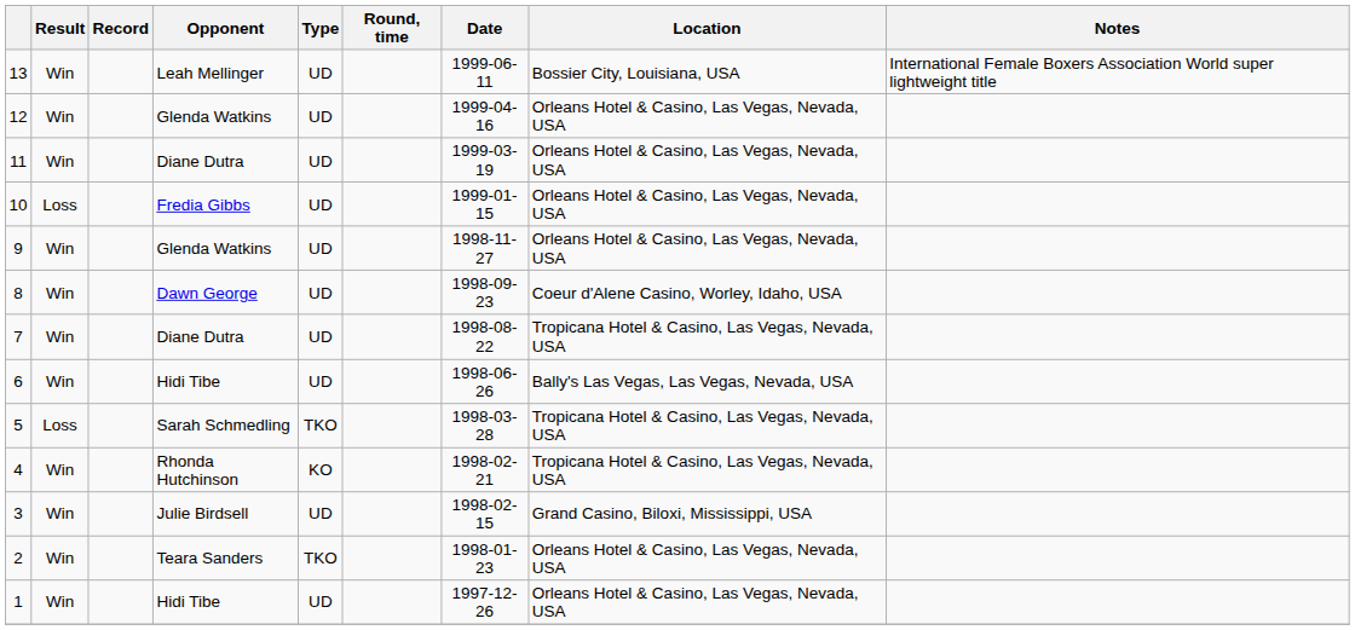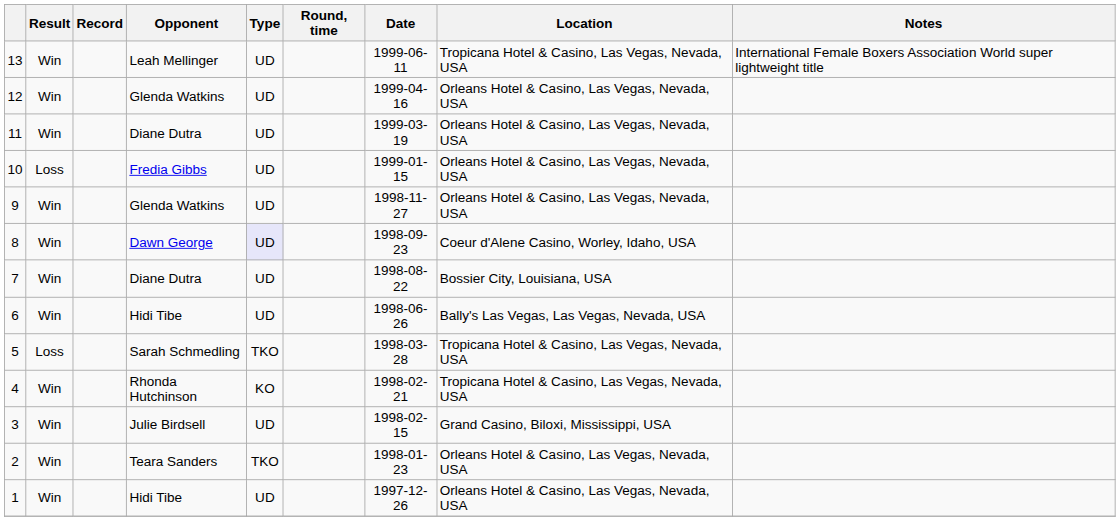 <table class="wikitable" style="text-align:center; font-size:95%">
 <tr>
 <th></th>
 <th>Result</th>
 <th>Record</th>
 <th>Opponent</th>
 <th>Type</th>
 <th>Round, time</th>
 <th>Date</th>
 <th>Location</th>
 <th>Notes</th>
 </tr>
 <tr>
 <td>13</td>
 <td>Win</td>
 <td></td>
 <td style="text-align:left;">Leah Mellinger</td>
 <td>UD</td>
 <td></td>
 <td>1999-06-11</td>
-<td style="text-align:left;">Bossier City, Louisiana, USA</td>
+<td style="text-align:left;">Tropicana Hotel & Casino, Las Vegas, Nevada, USA</td>
 <td style="text-align:left;">International Female Boxers Association World super lightweight title</td>
 </tr>
 <tr>
 <td>12</td>
 <td>Win</td>
 <td></td>
 <td style="text-align:left;">Glenda Watkins</td>
 <td>UD</td>
 <td></td>
 <td>1999-04-16</td>
 <td style="text-align:left;">Orleans Hotel & Casino, Las Vegas, Nevada, USA</td>
 <td style="text-align:left;"></td>
 </tr>
 <tr>
 <td>11</td>
 <td>Win</td>
 <td></td>
 <td style="text-align:left;">Diane Dutra</td>
 <td>UD</td>
 <td></td>
 <td>1999-03-19</td>
 <td style="text-align:left;">Orleans Hotel & Casino, Las Vegas, Nevada, USA</td>
 <td style="text-align:left;"></td>
 </tr>
 <tr>
 <td>10</td>
 <td>Loss</td>
 <td></td>
 <td style="text-align:left;"> <a href='#'>Fredia Gibbs</a></td>
 <td>UD</td>
 <td></td>
 <td>1999-01-15</td>
 <td style="text-align:left;">Orleans Hotel & Casino, Las Vegas, Nevada, USA</td>
 <td style="text-align:left;"></td>
 </tr>
 <tr>
 <td>9</td>
 <td>Win</td>
 <td></td>
 <td style="text-align:left;">Glenda Watkins</td>
 <td>UD</td>
 <td></td>
 <td>1998-11-27</td>
 <td style="text-align:left;">Orleans Hotel & Casino, Las Vegas, Nevada, USA</td>
 <td style="text-align:left;"></td>
 </tr>
 <tr>
 <td>8</td>
 <td>Win</td>
 <td></td>
 <td style="text-align:left;"> <a href='#'>Dawn George</a></td>
-<td>UD</td>
+<td style="background: lavender;">UD</td>
 <td></td>
 <td>1998-09-23</td>
 <td style="text-align:left;">Coeur d'Alene Casino, Worley, Idaho, USA</td>
 <td style="text-align:left;"></td>
 </tr>
 <tr>
 <td>7</td>
 <td>Win</td>
 <td></td>
 <td style="text-align:left;"> Diane Dutra</td>
 <td>UD</td>
 <td></td>
 <td>1998-08-22</td>
-<td style="text-align:left;">Tropicana Hotel & Casino, Las Vegas, Nevada, USA</td>
+<td style="text-align:left;">Bossier City, Louisiana, USA</td>
 <td style="text-align:left;"></td>
 </tr>
 <tr>
 <td>6</td>
 <td>Win</td>
 <td></td>
 <td style="text-align:left;">Hidi Tibe</td>
 <td>UD</td>
 <td></td>
 <td>1998-06-26</td>
 <td style="text-align:left;">Bally's Las Vegas, Las Vegas, Nevada, USA</td>
 <td style="text-align:left;"></td>
 </tr>
 <tr>
 <td>5</td>
 <td>Loss</td>
 <td></td>
 <td style="text-align:left;">Sarah Schmedling</td>
 <td>TKO</td>
 <td></td>
 <td>1998-03-28</td>
 <td style="text-align:left;">Tropicana Hotel & Casino, Las Vegas, Nevada, USA</td>
 <td style="text-align:left;"></td>
 </tr>
 <tr>
 <td>4</td>
 <td>Win</td>
 <td></td>
 <td style="text-align:left;">Rhonda Hutchinson</td>
 <td>KO</td>
 <td></td>
 <td>1998-02-21</td>
 <td style="text-align:left;">Tropicana Hotel & Casino, Las Vegas, Nevada, USA</td>
 <td style="text-align:left;"></td>
 </tr>
 <tr>
 <td>3</td>
 <td>Win</td>
 <td></td>
 <td style="text-align:left;">Julie Birdsell</td>
 <td>UD</td>
 <td></td>
 <td>1998-02-15</td>
 <td style="text-align:left;">Grand Casino, Biloxi, Mississippi, USA</td>
 <td style="text-align:left;"></td>
 </tr>
 <tr>
 <td>2</td>
 <td>Win</td>
 <td></td>
 <td style="text-align:left;">Teara Sanders</td>
 <td>TKO</td>
 <td></td>
 <td>1998-01-23</td>
 <td style="text-align:left;">Orleans Hotel & Casino, Las Vegas, Nevada, USA</td>
 <td style="text-align:left;"></td>
 </tr>
 <tr>
 <td>1</td>
 <td>Win</td>
 <td></td>
 <td style="text-align:left;">Hidi Tibe</td>
 <td>UD</td>
 <td></td>
 <td>1997-12-26</td>
 <td style="text-align:left;">Orleans Hotel & Casino, Las Vegas, Nevada, USA</td>
 <td style="text-align:left;"></td>
 </tr>
 <tr>
 </tr>
 </table>
